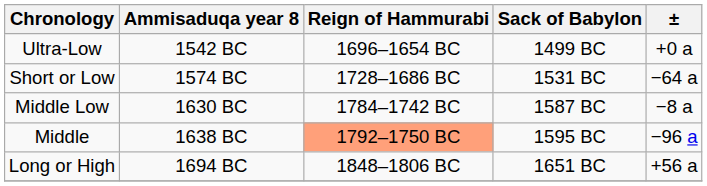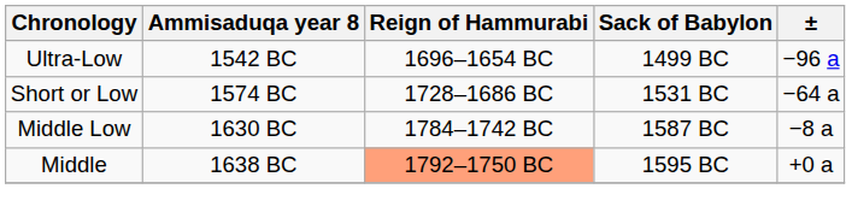 <table class="wikitable" style="text-align:center;">
 <tr bgcolor="#CCCCCC">
 <th>Chronology</th>
 <th>Ammisaduqa year 8</th>
 <th>Reign of Hammurabi</th>
 <th>Sack of Babylon</th>
 <th>±</th>
 </tr>
 <tr>
 <td>Ultra-Low</td>
 <td>1542 BC</td>
 <td>1696–1654 BC</td>
 <td>1499 BC</td>
-<td>+0 a</td>
+<td>−96 <a href='#'>a</a></td>
 </tr>
 <tr>
 <td>Short or Low</td>
 <td>1574 BC</td>
 <td>1728–1686 BC</td>
 <td>1531 BC</td>
 <td>−64 a</td>
 </tr>
 <tr>
 <td>Middle Low</td>
 <td>1630 BC</td>
 <td>1784–1742 BC</td>
 <td>1587 BC</td>
 <td>−8 a</td>
 </tr>
 <tr>
 <td>Middle</td>
 <td>1638 BC</td>
 <td style="background: lightsalmon;">1792–1750 BC</td>
 <td>1595 BC</td>
-<td>−96 <a href='#'>a</a></td>
-</tr>
-<tr>
-<td>Long or High</td>
-<td>1694 BC</td>
-<td>1848–1806 BC</td>
-<td>1651 BC</td>
-<td>+56 a</td>
+<td>+0 a</td>
 </tr>
 <tr>
 </tr>
 </table>
